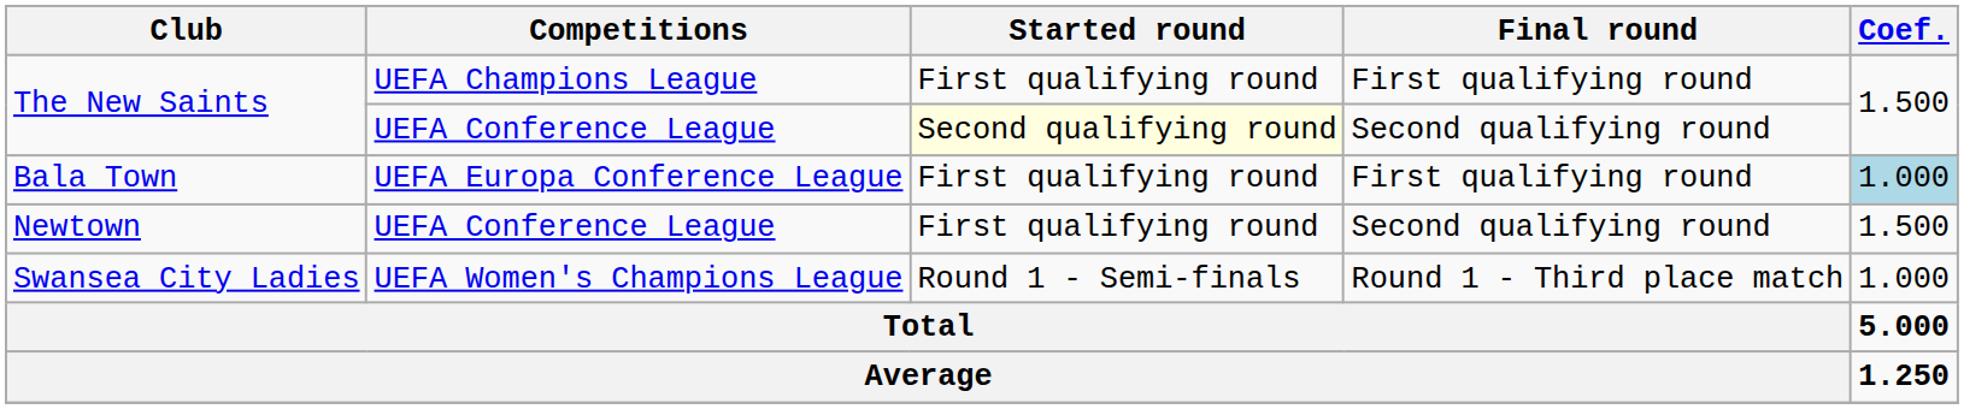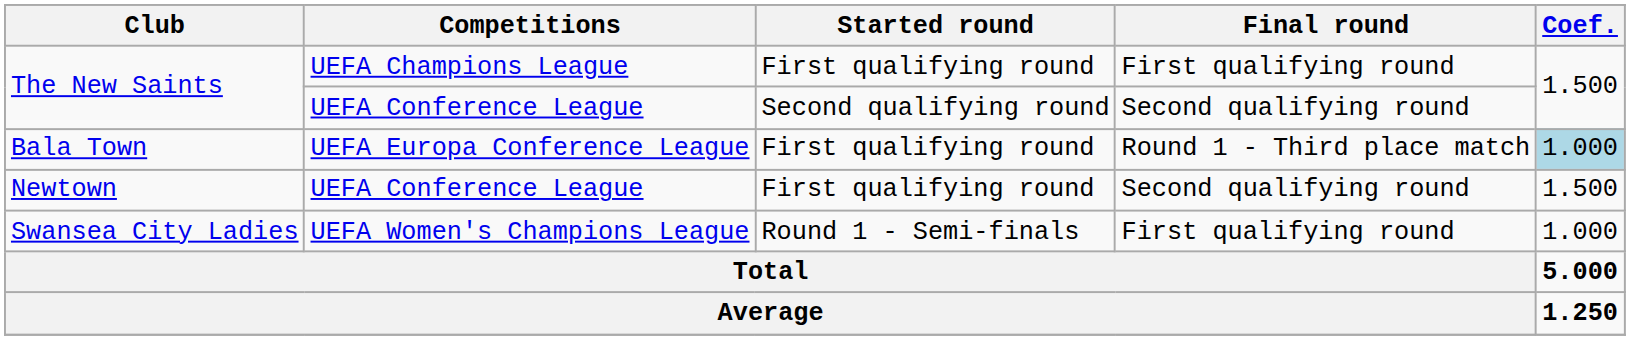 <table class="wikitable">
 <tr>
 <th>Club</th>
 <th>Competitions</th>
 <th>Started round</th>
 <th>Final round</th>
 <th><a href='#'>Coef.</a></th>
 </tr>
 <tr>
 <td rowspan=2><a href='#'>The New Saints</a></td>
 <td><a href='#'>UEFA Champions League</a></td>
 <td>First qualifying round</td>
 <td>First qualifying round</td>
 <td rowspan=2>1.500</td>
 </tr>
 <tr>
 <td><a href='#'>UEFA Conference League</a></td>
-<td style="background: lightyellow;">Second qualifying round</td>
+<td>Second qualifying round</td>
 <td>Second qualifying round</td>
 </tr>
 <tr>
 <td><a href='#'>Bala Town</a></td>
 <td><a href='#'>UEFA Europa Conference League</a></td>
 <td>First qualifying round</td>
-<td>First qualifying round</td>
+<td>Round 1 - Third place match</td>
 <td style="background: lightblue;">1.000</td>
 </tr>
 <tr>
 <td><a href='#'>Newtown</a></td>
 <td><a href='#'>UEFA Conference League</a></td>
 <td>First qualifying round</td>
 <td>Second qualifying round</td>
 <td>1.500</td>
 </tr>
 <tr>
 <td><a href='#'>Swansea City Ladies</a></td>
 <td><a href='#'>UEFA Women's Champions League</a></td>
 <td>Round 1 - Semi-finals</td>
-<td>Round 1 - Third place match</td>
+<td>First qualifying round</td>
 <td>1.000</td>
 </tr>
 <tr>
 <th colspan="4">Total</th>
 <td><strong>5.000</strong></td>
 </tr>
 <tr>
 <th colspan="4">Average</th>
 <td><strong>1.250</strong></td>
 </tr>
 <tr>
 </tr>
 </table>
